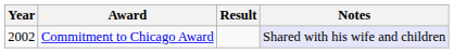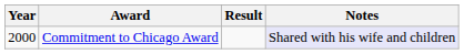 <table class="wikitable">
 <tr>
 <th>Year</th>
 <th>Award</th>
 <th>Result</th>
 <th>Notes</th>
 </tr>
 <tr>
-<td>2002</td>
+<td>2000</td>
 <td><a href='#'>Commitment to Chicago Award</a></td>
 <td></td>
 <td style="background: lavender;">Shared with his wife and children</td>
 </tr>
 </table>
